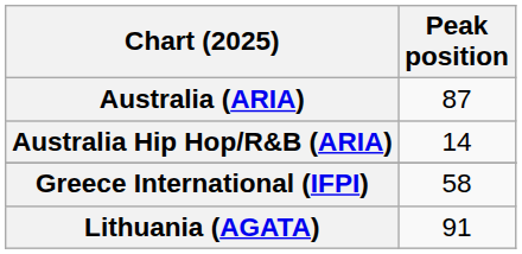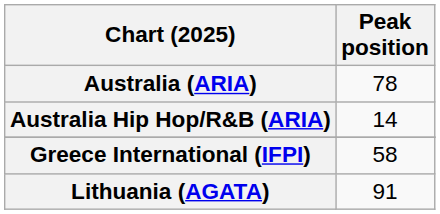 <table class="wikitable sortable plainrowheaders" style="text-align:center;">
 <tr>
 <th scope="col">Chart (2025)</th>
 <th scope="col">Peak<br>position</th>
 </tr>
 <tr>
 <th scope="row">Australia (<a href='#'>ARIA</a>)</th>
-<td>87</td>
+<td>78</td>
 </tr>
 <tr>
 <th scope="row">Australia Hip Hop/R&B (<a href='#'>ARIA</a>)</th>
 <td>14</td>
 </tr>
 <tr>
 </tr>
 <tr>
 <th scope="row">Greece International (<a href='#'>IFPI</a>)</th>
 <td>58</td>
 </tr>
 <tr>
 <th scope="row">Lithuania (<a href='#'>AGATA</a>)</th>
 <td>91</td>
 </tr>
 </table>
